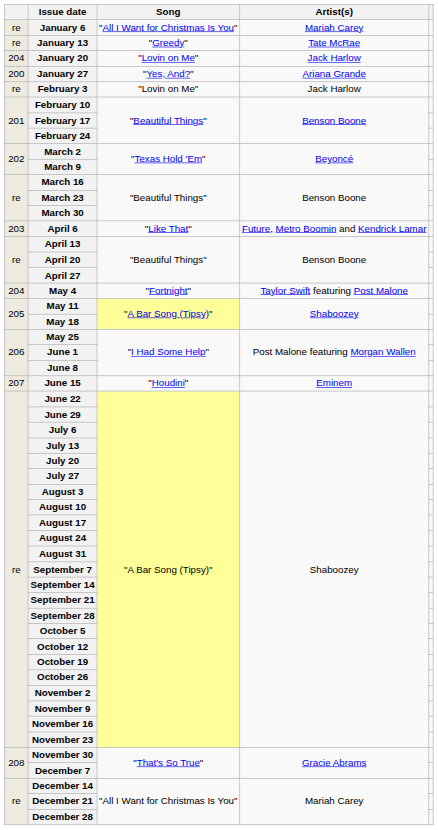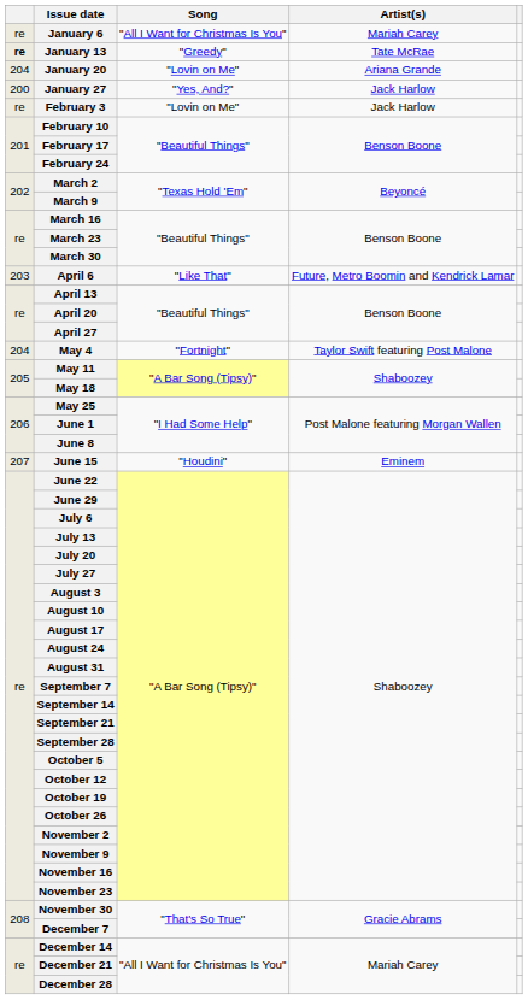 <table class="wikitable plainrowheaders" style="text-align: center;">
 <tr>
 <th scope="col" style="width:2em"></th>
 <th scope="col">Issue date</th>
 <th scope="col">Song</th>
 <th scope="col">Artist(s)</th>
 <th scope="col"></th>
 </tr>
 <tr>
 <td style="background-color:#EDEAE0;">re</td>
 <th scope="row">January 6</th>
 <td>"<a href='#'>All I Want for Christmas Is You</a>"</td>
 <td><a href='#'>Mariah Carey</a></td>
 <td></td>
 </tr>
 <tr>
-<td style="background-color:#EDEAE0;">re</td>
+<td style="background-color:#EDEAE0;"><strong>re</strong></td>
 <th scope="row">January 13</th>
 <td>"<a href='#'>Greedy</a>"</td>
 <td><a href='#'>Tate McRae</a></td>
 <td></td>
 </tr>
 <tr>
 <td style="background-color:#EDEAE0;">204</td>
 <th scope="row">January 20</th>
 <td>"<a href='#'>Lovin on Me</a>"</td>
-<td><a href='#'>Jack Harlow</a></td>
+<td><a href='#'>Ariana Grande</a></td>
 <td></td>
 </tr>
 <tr>
 <td style="background-color:#EDEAE0;">200</td>
 <th scope="row">January 27</th>
 <td>"<a href='#'>Yes, And?</a>"</td>
-<td><a href='#'>Ariana Grande</a></td>
+<td><a href='#'>Jack Harlow</a></td>
 <td></td>
 </tr>
 <tr>
 <td style="background-color:#EDEAE0;">re</td>
 <th scope="row">February 3</th>
 <td>"Lovin on Me"</td>
 <td>Jack Harlow</td>
 <td></td>
 </tr>
 <tr>
 <td style="background-color:#EDEAE0;" rowspan="3">201</td>
 <th scope="row">February 10</th>
 <td rowspan="3">"<a href='#'>Beautiful Things</a>"</td>
 <td rowspan="3"><a href='#'>Benson Boone</a></td>
 <td></td>
 </tr>
 <tr>
 <th scope="row">February 17</th>
 <td></td>
 </tr>
 <tr>
 <th scope="row">February 24</th>
 <td></td>
 </tr>
 <tr>
 <td style="background-color:#EDEAE0;" rowspan="2">202</td>
 <th scope="row">March 2</th>
 <td rowspan="2">"<a href='#'>Texas Hold 'Em</a>"</td>
 <td rowspan="2"><a href='#'>Beyoncé</a></td>
 <td></td>
 </tr>
 <tr>
 <th scope="row">March 9</th>
 <td></td>
 </tr>
 <tr>
 <td style="background-color:#EDEAE0;" rowspan="3">re</td>
 <th scope="row">March 16</th>
 <td rowspan="3">"Beautiful Things"</td>
 <td rowspan="3">Benson Boone</td>
 <td></td>
 </tr>
 <tr>
 <th scope="row">March 23</th>
 <td></td>
 </tr>
 <tr>
 <th scope="row">March 30</th>
 <td></td>
 </tr>
 <tr>
 <td style="background-color:#EDEAE0;">203</td>
 <th scope="row">April 6</th>
 <td>"<a href='#'>Like That</a>"</td>
 <td><a href='#'>Future</a>, <a href='#'>Metro Boomin</a> and <a href='#'>Kendrick Lamar</a></td>
 <td></td>
 </tr>
 <tr>
 <td style="background-color:#EDEAE0;" rowspan="3">re</td>
 <th scope="row">April 13</th>
 <td rowspan="3">"Beautiful Things"</td>
 <td rowspan="3">Benson Boone</td>
 <td></td>
 </tr>
 <tr>
 <th scope="row">April 20</th>
 <td></td>
 </tr>
 <tr>
 <th scope="row">April 27</th>
 <td></td>
 </tr>
 <tr>
 <td style="background-color:#EDEAE0;">204</td>
 <th scope="row">May 4</th>
 <td>"<a href='#'>Fortnight</a>"</td>
 <td><a href='#'>Taylor Swift</a> featuring <a href='#'>Post Malone</a></td>
 <td></td>
 </tr>
 <tr>
 <td style="background-color:#EDEAE0;" rowspan="2">205</td>
 <th scope="row">May 11</th>
 <td rowspan="2" style="background-color:#FFFF99">"<a href='#'>A Bar Song (Tipsy)</a>" </td>
 <td rowspan="2"><a href='#'>Shaboozey</a></td>
 <td></td>
 </tr>
 <tr>
 <th scope="row">May 18</th>
 <td></td>
 </tr>
 <tr>
 <td style="background-color:#EDEAE0;" rowspan="3">206</td>
 <th scope="row">May 25</th>
 <td rowspan="3">"<a href='#'>I Had Some Help</a>"</td>
 <td rowspan="3">Post Malone featuring <a href='#'>Morgan Wallen</a></td>
 <td></td>
 </tr>
 <tr>
 <th scope="row">June 1</th>
 <td></td>
 </tr>
 <tr>
 <th scope="row">June 8</th>
 <td></td>
 </tr>
 <tr>
 <td style="background-color:#EDEAE0;">207</td>
 <th scope="row">June 15</th>
 <td>"<a href='#'>Houdini</a>"</td>
 <td><a href='#'>Eminem</a></td>
 <td></td>
 </tr>
 <tr>
 <td style="background-color:#EDEAE0;" rowspan="23">re</td>
 <th scope="row">June 22</th>
 <td rowspan="23" style="background-color:#FFFF99">"A Bar Song (Tipsy)" </td>
 <td rowspan="23">Shaboozey</td>
 <td></td>
 </tr>
 <tr>
 <th scope="row">June 29</th>
 <td></td>
 </tr>
 <tr>
 <th scope="row">July 6</th>
 <td></td>
 </tr>
 <tr>
 <th scope="row">July 13</th>
 <td></td>
 </tr>
 <tr>
 <th scope="row">July 20</th>
 <td></td>
 </tr>
 <tr>
 <th scope="row">July 27</th>
 <td></td>
 </tr>
 <tr>
 <th scope="row">August 3</th>
 <td></td>
 </tr>
 <tr>
 <th scope="row">August 10</th>
 <td></td>
 </tr>
 <tr>
 <th scope="row">August 17</th>
 <td></td>
 </tr>
 <tr>
 <th scope="row">August 24</th>
 <td></td>
 </tr>
 <tr>
 <th scope="row">August 31</th>
 <td></td>
 </tr>
 <tr>
 <th scope="row">September 7</th>
 <td></td>
 </tr>
 <tr>
 <th scope="row">September 14</th>
 <td></td>
 </tr>
 <tr>
 <th scope="row">September 21</th>
 <td></td>
 </tr>
 <tr>
 <th scope="row">September 28</th>
 <td></td>
 </tr>
 <tr>
 <th scope="row">October 5</th>
 <td></td>
 </tr>
 <tr>
 <th scope="row">October 12</th>
 <td></td>
 </tr>
 <tr>
 <th scope="row">October 19</th>
 <td></td>
 </tr>
 <tr>
 <th scope="row">October 26</th>
 <td></td>
 </tr>
 <tr>
 <th scope="row">November 2</th>
 <td></td>
 </tr>
 <tr>
 <th scope="row">November 9</th>
 <td></td>
 </tr>
 <tr>
 <th scope="row">November 16</th>
 <td></td>
 </tr>
 <tr>
 <th scope="row">November 23</th>
 <td></td>
 </tr>
 <tr>
 <td style="background-color:#EDEAE0;" rowspan="2">208</td>
 <th scope="row">November 30</th>
 <td rowspan="2">"<a href='#'>That's So True</a>"</td>
 <td rowspan="2"><a href='#'>Gracie Abrams</a></td>
 <td></td>
 </tr>
 <tr>
 <th scope="row">December 7</th>
 <td></td>
 </tr>
 <tr>
 <td style="background-color:#EDEAE0;" rowspan="3">re</td>
 <th scope="row">December 14</th>
 <td rowspan="3">"All I Want for Christmas Is You"</td>
 <td rowspan="3">Mariah Carey</td>
 <td></td>
 </tr>
 <tr>
 <th scope="row">December 21</th>
 <td></td>
 </tr>
 <tr>
 <th scope="row">December 28</th>
 <td></td>
 </tr>
 </table>
